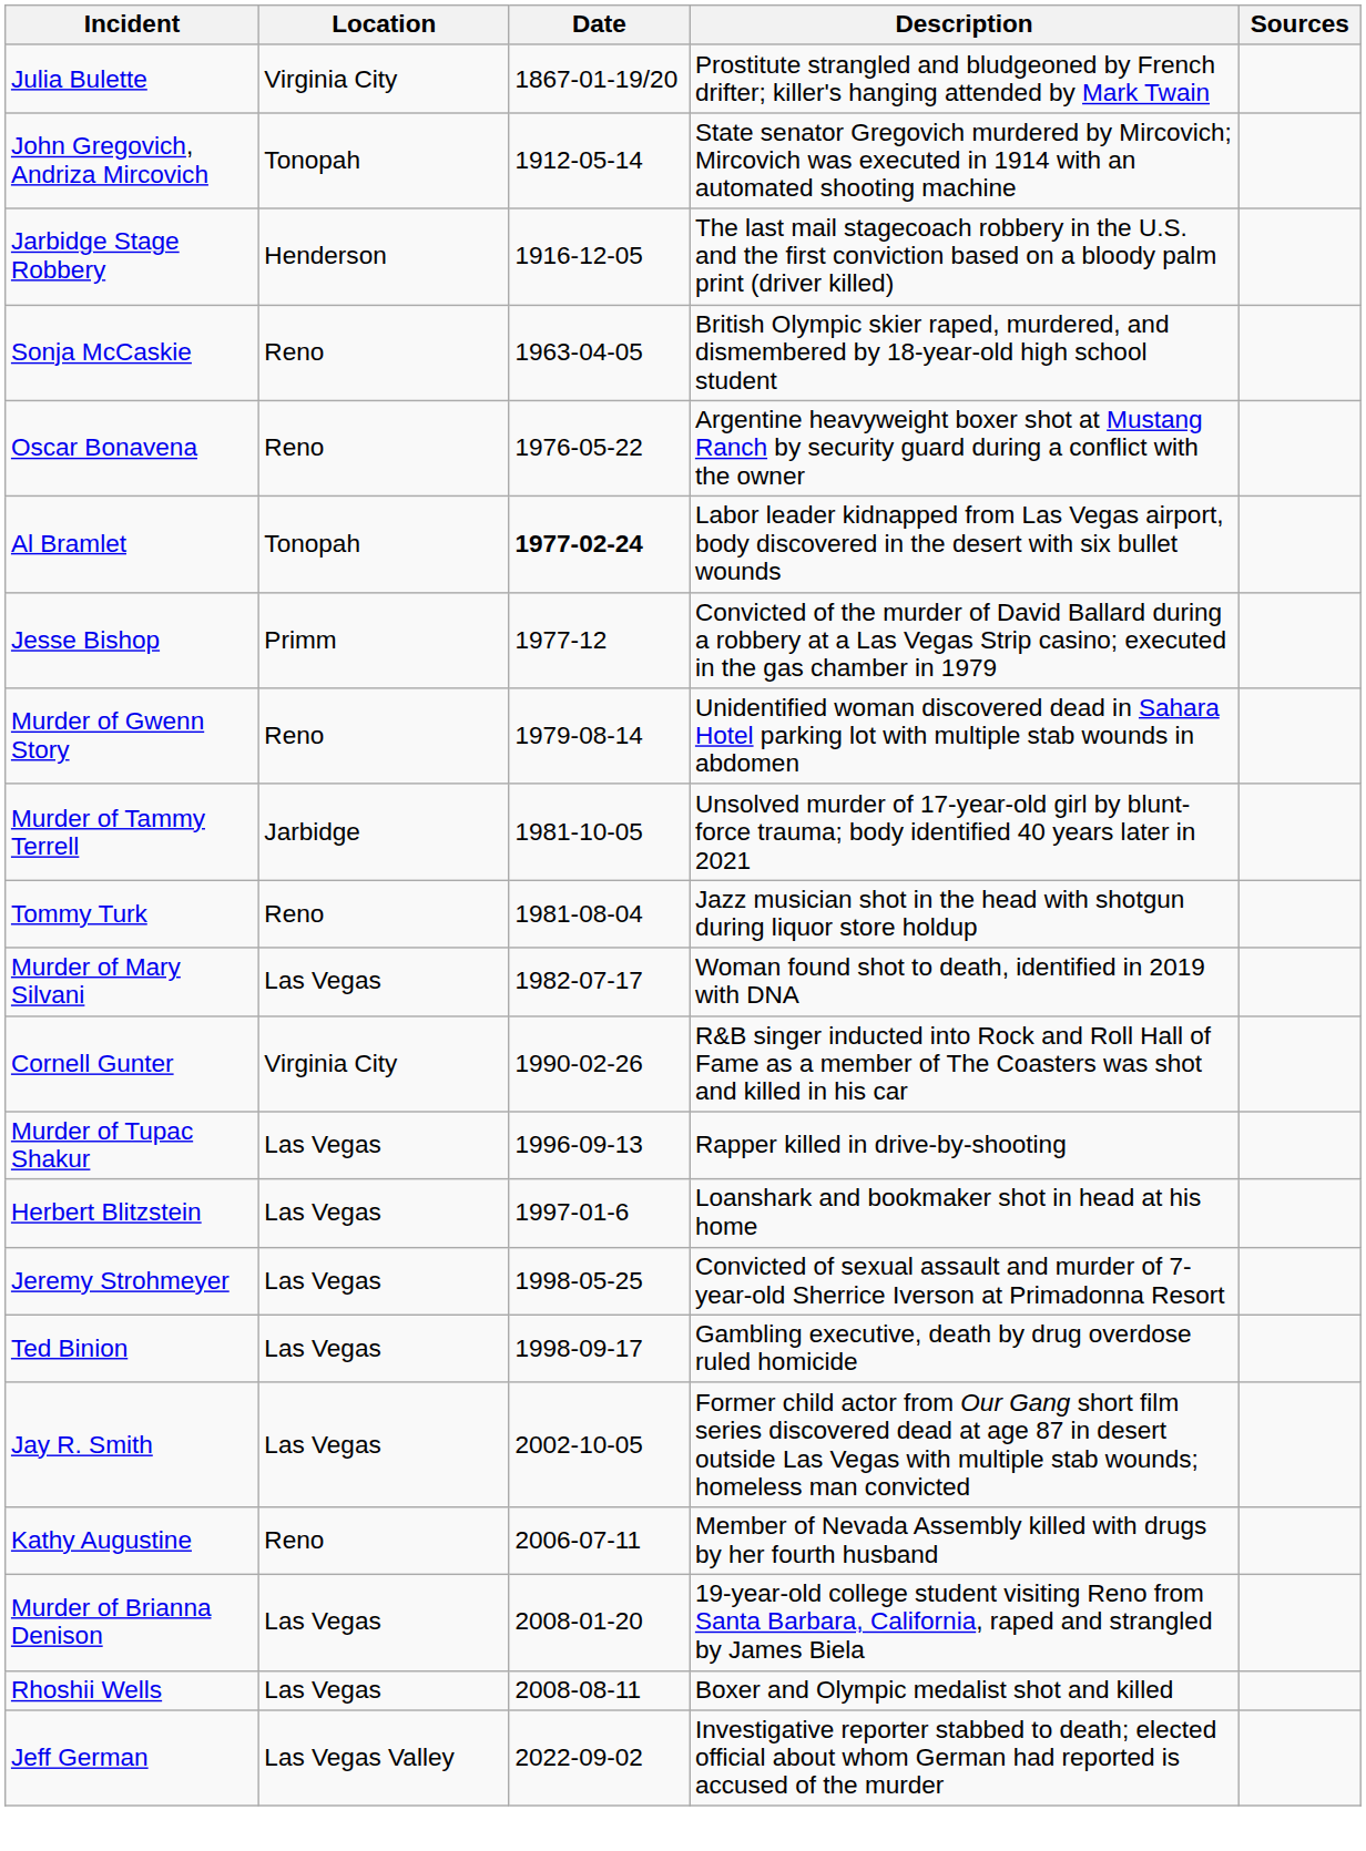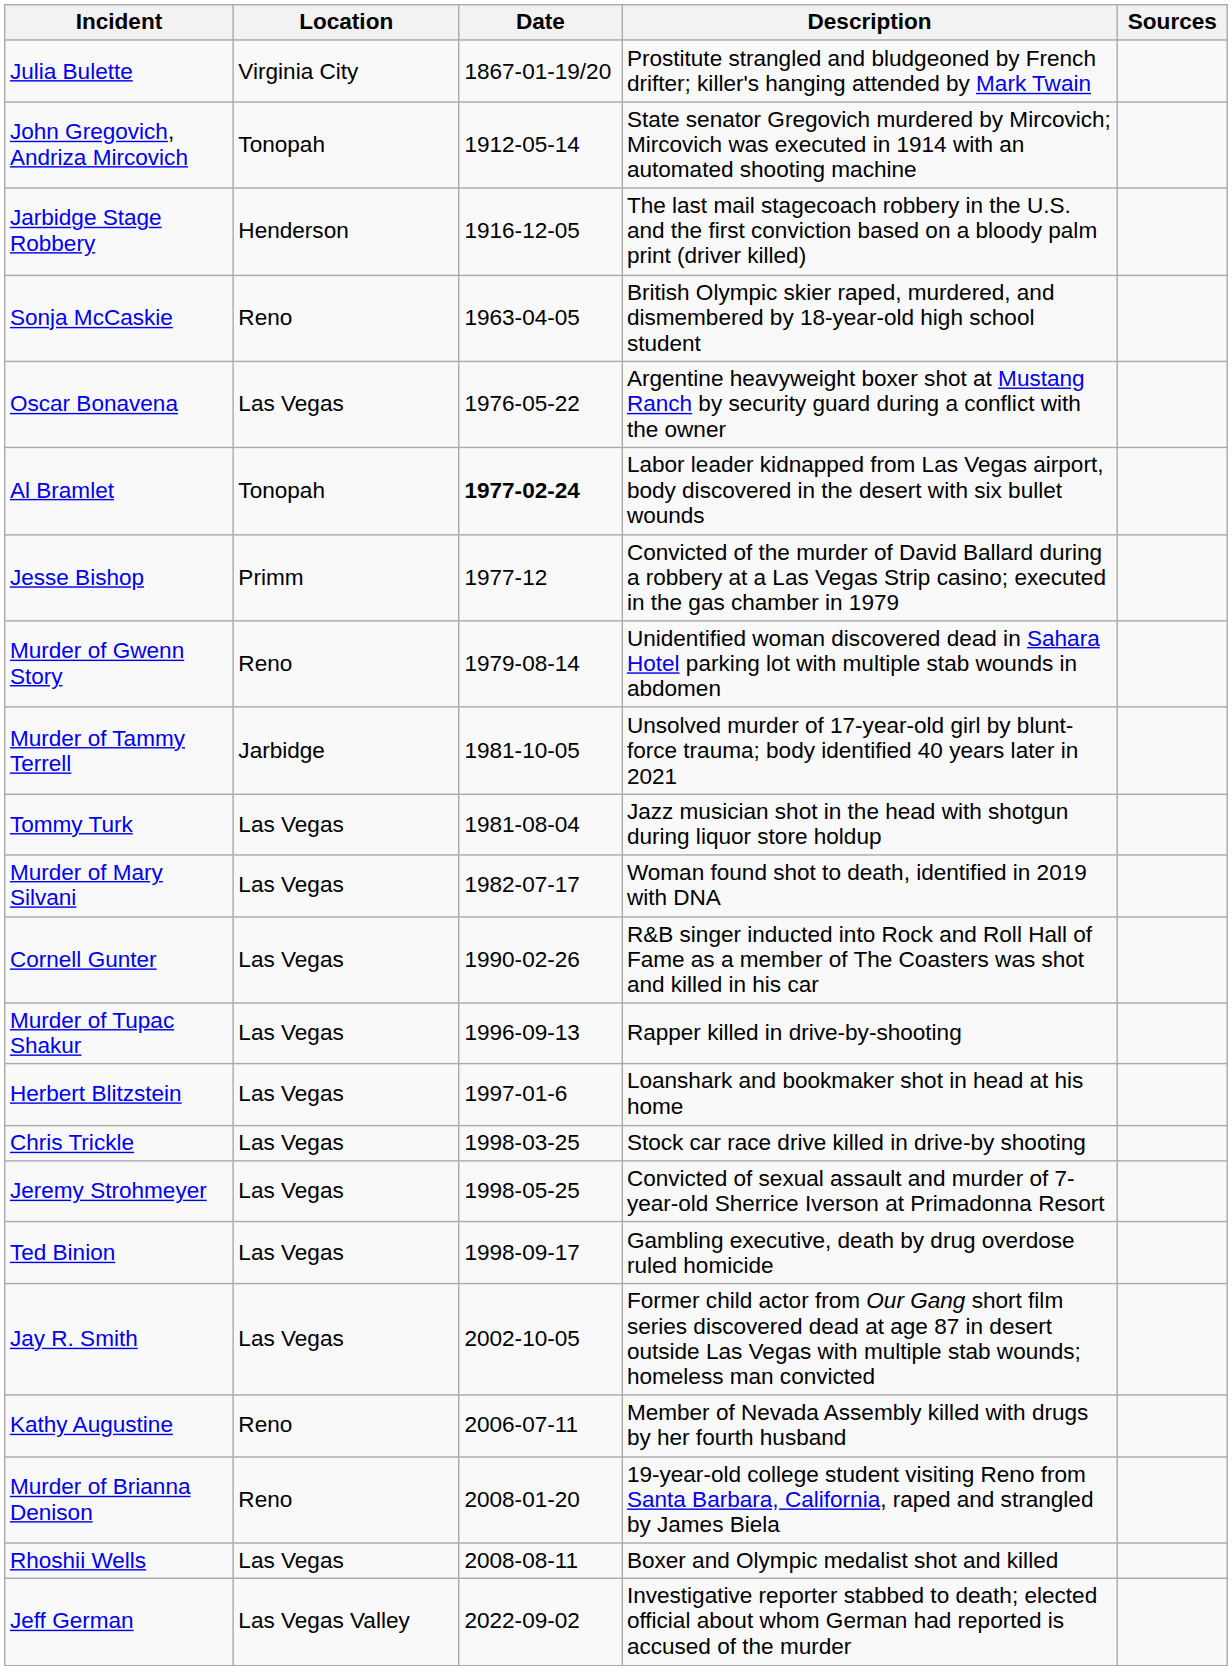 <table class="wikitable sortable">
 <tr>
 <th width="200">Incident</th>
 <th width="200">Location</th>
 <th width="150">Date</th>
 <th width="500">Description</th>
 <th width="75">Sources</th>
 </tr>
 <tr>
 <td><a href='#'>Julia Bulette</a></td>
 <td>Virginia City</td>
 <td>1867-01-19/20</td>
 <td>Prostitute strangled and bludgeoned by French drifter; killer's hanging attended by <a href='#'>Mark Twain</a></td>
 <td></td>
 </tr>
 <tr>
 <td><a href='#'>John Gregovich</a>, <a href='#'>Andriza Mircovich</a></td>
 <td>Tonopah</td>
 <td>1912-05-14</td>
 <td>State senator Gregovich murdered by Mircovich; Mircovich was executed in 1914 with an automated shooting machine</td>
 </tr>
 <tr>
 <td><a href='#'>Jarbidge Stage Robbery</a></td>
 <td>Henderson</td>
 <td>1916-12-05</td>
 <td>The last mail stagecoach robbery in the U.S. and the first conviction based on a bloody palm print (driver killed)</td>
 <td></td>
 </tr>
 <tr>
 <td><a href='#'>Sonja McCaskie</a></td>
 <td>Reno</td>
 <td>1963-04-05</td>
 <td>British Olympic skier raped, murdered, and dismembered by 18-year-old high school student</td>
 <td></td>
 </tr>
 <tr>
 <td><a href='#'>Oscar Bonavena</a></td>
-<td>Reno</td>
+<td>Las Vegas</td>
 <td>1976-05-22</td>
 <td>Argentine heavyweight boxer shot at <a href='#'>Mustang Ranch</a> by security guard during a conflict with the owner</td>
 <td></td>
 </tr>
 <tr>
 <td><a href='#'>Al Bramlet</a></td>
 <td>Tonopah</td>
 <td><strong>1977-02-24</strong></td>
 <td>Labor leader kidnapped from Las Vegas airport, body discovered in the desert with six bullet wounds</td>
 <td></td>
 </tr>
 <tr>
 <td><a href='#'>Jesse Bishop</a></td>
 <td>Primm</td>
 <td>1977-12</td>
 <td>Convicted of the murder of David Ballard during a robbery at a Las Vegas Strip casino; executed in the gas chamber in 1979</td>
 </tr>
 <tr>
 <td><a href='#'>Murder of Gwenn Story</a></td>
 <td>Reno</td>
 <td>1979-08-14</td>
 <td>Unidentified woman discovered dead in <a href='#'>Sahara Hotel</a> parking lot with multiple stab wounds in abdomen</td>
 <td></td>
 </tr>
 <tr>
 <td><a href='#'>Murder of Tammy Terrell</a></td>
 <td>Jarbidge</td>
 <td>1981-10-05</td>
 <td>Unsolved murder of 17-year-old girl by blunt-force trauma; body identified 40 years later in 2021</td>
 <td></td>
 </tr>
 <tr>
 <td><a href='#'>Tommy Turk</a></td>
-<td>Reno</td>
+<td>Las Vegas</td>
 <td>1981-08-04</td>
 <td>Jazz musician shot in the head with shotgun during liquor store holdup</td>
 <td></td>
 </tr>
 <tr>
 <td><a href='#'>Murder of Mary Silvani</a></td>
 <td>Las Vegas</td>
 <td>1982-07-17</td>
 <td>Woman found shot to death, identified in 2019 with DNA</td>
 <td></td>
 </tr>
 <tr>
 <td><a href='#'>Cornell Gunter</a></td>
-<td>Virginia City</td>
+<td>Las Vegas</td>
 <td>1990-02-26</td>
 <td>R&B singer inducted into Rock and Roll Hall of Fame as a member of The Coasters was shot and killed in his car</td>
 </tr>
 <tr>
 <td><a href='#'>Murder of Tupac Shakur</a></td>
 <td>Las Vegas</td>
 <td>1996-09-13</td>
 <td>Rapper killed in drive-by-shooting</td>
 <td></td>
 </tr>
 <tr>
 <td><a href='#'>Herbert Blitzstein</a></td>
 <td>Las Vegas</td>
 <td>1997-01-6</td>
 <td>Loanshark and bookmaker shot in head at his home</td>
+<td></td>
+</tr>
+<tr>
+<td><a href='#'>Chris Trickle</a></td>
+<td>Las Vegas</td>
+<td>1998-03-25</td>
+<td>Stock car race drive killed in drive-by shooting</td>
 <td></td>
 </tr>
 <tr>
 <td><a href='#'>Jeremy Strohmeyer</a></td>
 <td>Las Vegas</td>
 <td>1998-05-25</td>
 <td>Convicted of sexual assault and murder of 7-year-old Sherrice Iverson at Primadonna Resort</td>
 <td></td>
 </tr>
 <tr>
 <td><a href='#'>Ted Binion</a></td>
 <td>Las Vegas</td>
 <td>1998-09-17</td>
 <td>Gambling executive, death by drug overdose ruled homicide</td>
 <td></td>
 </tr>
 <tr>
 <td><a href='#'>Jay R. Smith</a></td>
 <td>Las Vegas</td>
 <td>2002-10-05</td>
 <td>Former child actor from <em>Our Gang</em> short film series discovered dead at age 87 in desert outside Las Vegas with multiple stab wounds; homeless man convicted</td>
 <td></td>
 </tr>
 <tr>
 <td><a href='#'>Kathy Augustine</a></td>
 <td>Reno</td>
 <td>2006-07-11</td>
 <td>Member of Nevada Assembly killed with drugs by her fourth husband</td>
 <td></td>
 </tr>
 <tr>
 <td><a href='#'>Murder of Brianna Denison</a></td>
-<td>Las Vegas</td>
+<td>Reno</td>
 <td>2008-01-20</td>
 <td>19-year-old college student visiting Reno from <a href='#'>Santa Barbara, California</a>, raped and strangled by James Biela</td>
 <td></td>
 </tr>
 <tr>
 <td><a href='#'>Rhoshii Wells</a></td>
 <td>Las Vegas</td>
 <td>2008-08-11</td>
 <td>Boxer and Olympic medalist shot and killed</td>
 <td></td>
 </tr>
 <tr>
 <td><a href='#'>Jeff German</a></td>
 <td>Las Vegas Valley</td>
 <td>2022-09-02</td>
 <td>Investigative reporter stabbed to death; elected official about whom German had reported is accused of the murder</td>
 <td></td>
 </tr>
 </table>
